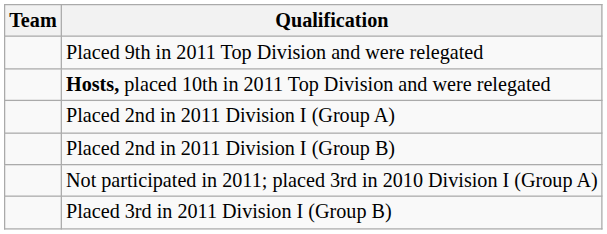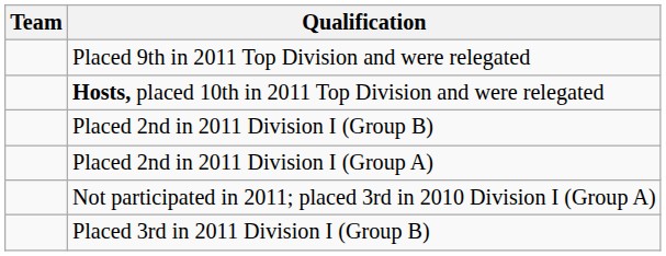 <table class="wikitable">
 <tr>
 <th>Team</th>
 <th>Qualification</th>
 </tr>
 <tr>
 <td></td>
 <td>Placed 9th in 2011 Top Division and were relegated</td>
 </tr>
 <tr>
 <td></td>
 <td><strong>Hosts,</strong> placed 10th in 2011 Top Division and were relegated</td>
 </tr>
 <tr>
 <td></td>
-<td>Placed 2nd in 2011 Division I (Group A)</td>
+<td>Placed 2nd in 2011 Division I (Group B)</td>
 </tr>
 <tr>
 <td></td>
-<td>Placed 2nd in 2011 Division I (Group B)</td>
+<td>Placed 2nd in 2011 Division I (Group A)</td>
 </tr>
 <tr>
 <td></td>
 <td>Not participated in 2011; placed 3rd in 2010 Division I (Group A)</td>
 </tr>
 <tr>
 <td></td>
 <td>Placed 3rd in 2011 Division I (Group B)</td>
 </tr>
 </table>
